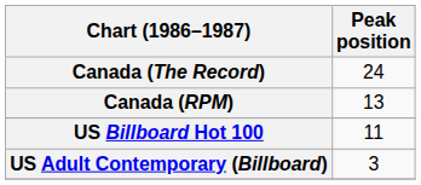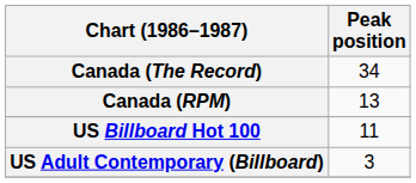 <table class="wikitable plainrowheaders sortable" style="text-align:center;">
 <tr>
 <th>Chart (1986–1987)</th>
 <th>Peak<br>position</th>
 </tr>
 <tr>
 <th scope="row">Canada (<em>The Record</em>)</th>
-<td>24</td>
+<td>34</td>
 </tr>
 <tr>
 <th scope="row">Canada (<em>RPM</em>)</th>
 <td>13</td>
 </tr>
 <tr>
 </tr>
 <tr>
 <th scope="row">US <a href='#'><em>Billboard</em> Hot 100</a></th>
 <td>11</td>
 </tr>
 <tr>
 <th scope="row">US <a href='#'>Adult Contemporary</a> (<em>Billboard</em>)</th>
 <td>3</td>
 </tr>
 <tr>
 </tr>
 </table>
